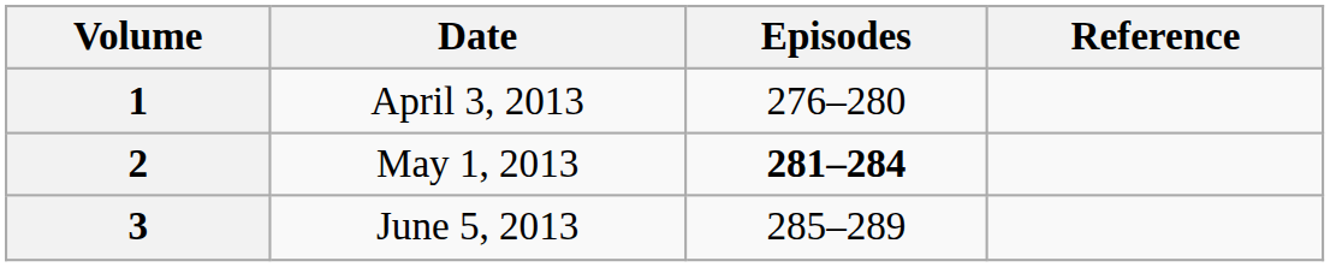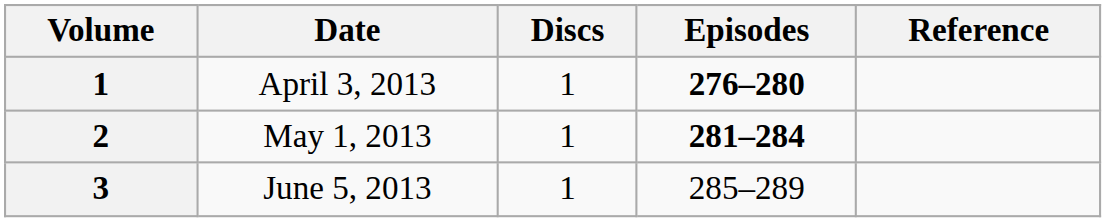 <table class="wikitable" style="text-align: center; width: 60%;">
 <tr>
 <th scope="col" 175px;>Volume</th>
 <th scope="col" 125px;>Date</th>
+<th scope="col">Discs</th>
 <th scope="col">Episodes</th>
 <th scope="col">Reference</th>
 </tr>
 <tr>
 <th scope="row">1</th>
 <td>April 3, 2013</td>
-<td>276–280</td>
+<td>1</td>
+<td><strong>276–280</strong></td>
 <td></td>
 </tr>
 <tr>
 <th scope="row">2</th>
 <td>May 1, 2013</td>
+<td>1</td>
 <td><strong>281–284</strong></td>
 <td></td>
 </tr>
 <tr>
 <th scope="row">3</th>
 <td>June 5, 2013</td>
+<td>1</td>
 <td>285–289</td>
 <td></td>
 </tr>
 </table>
